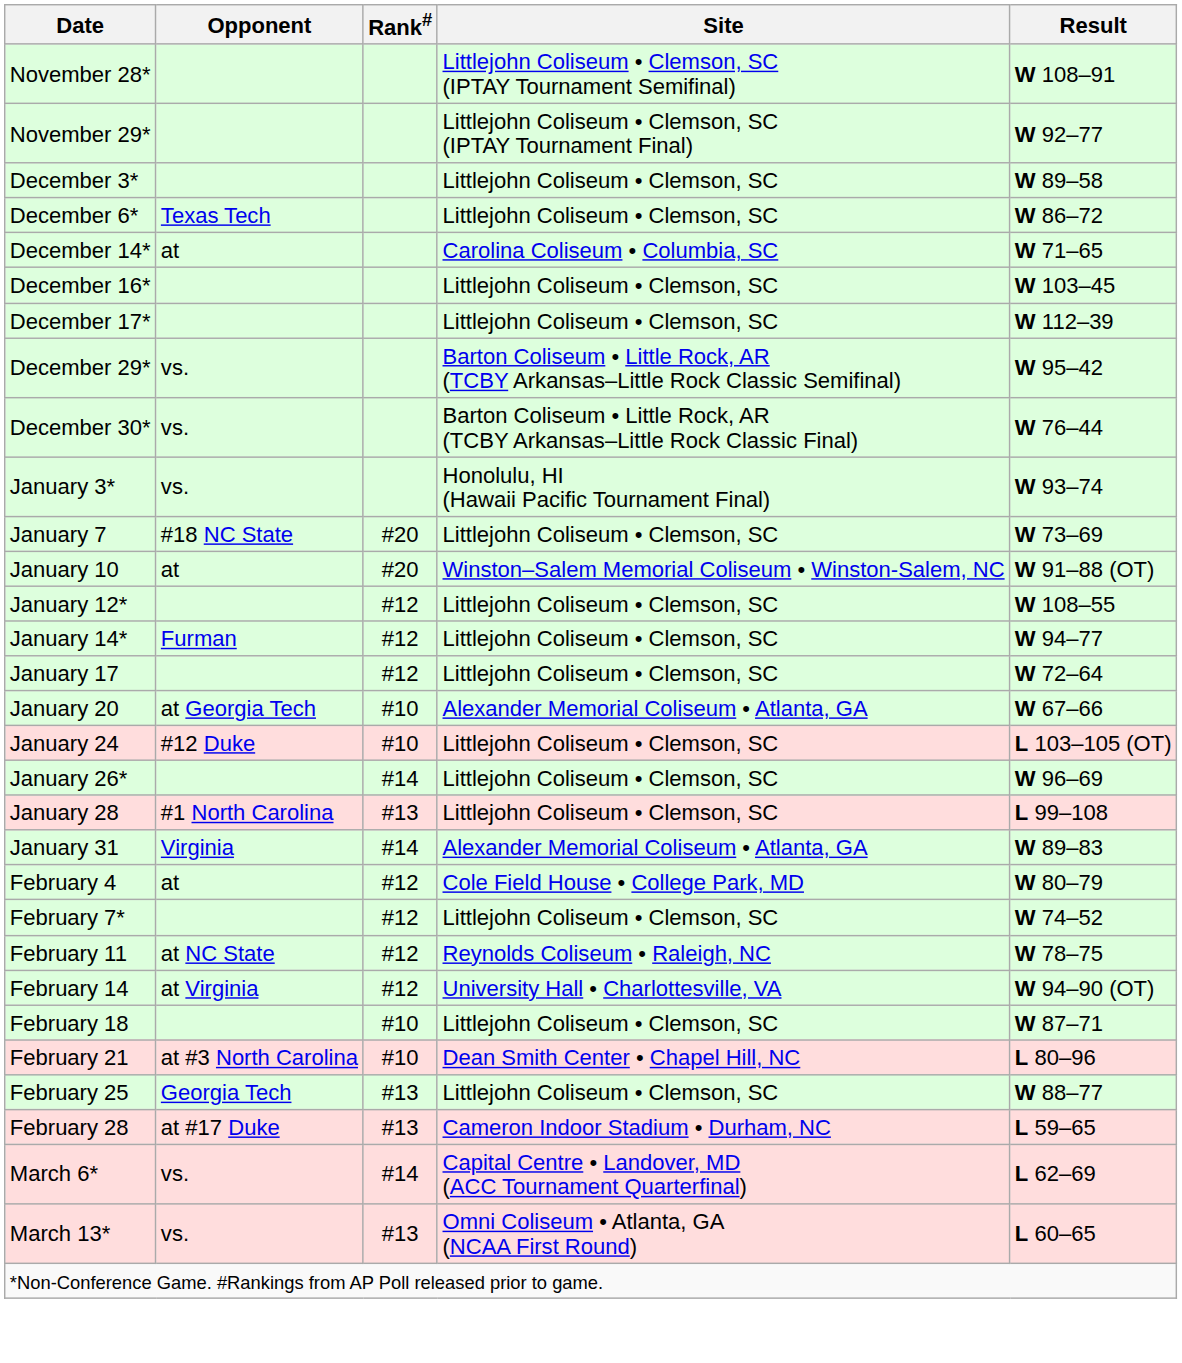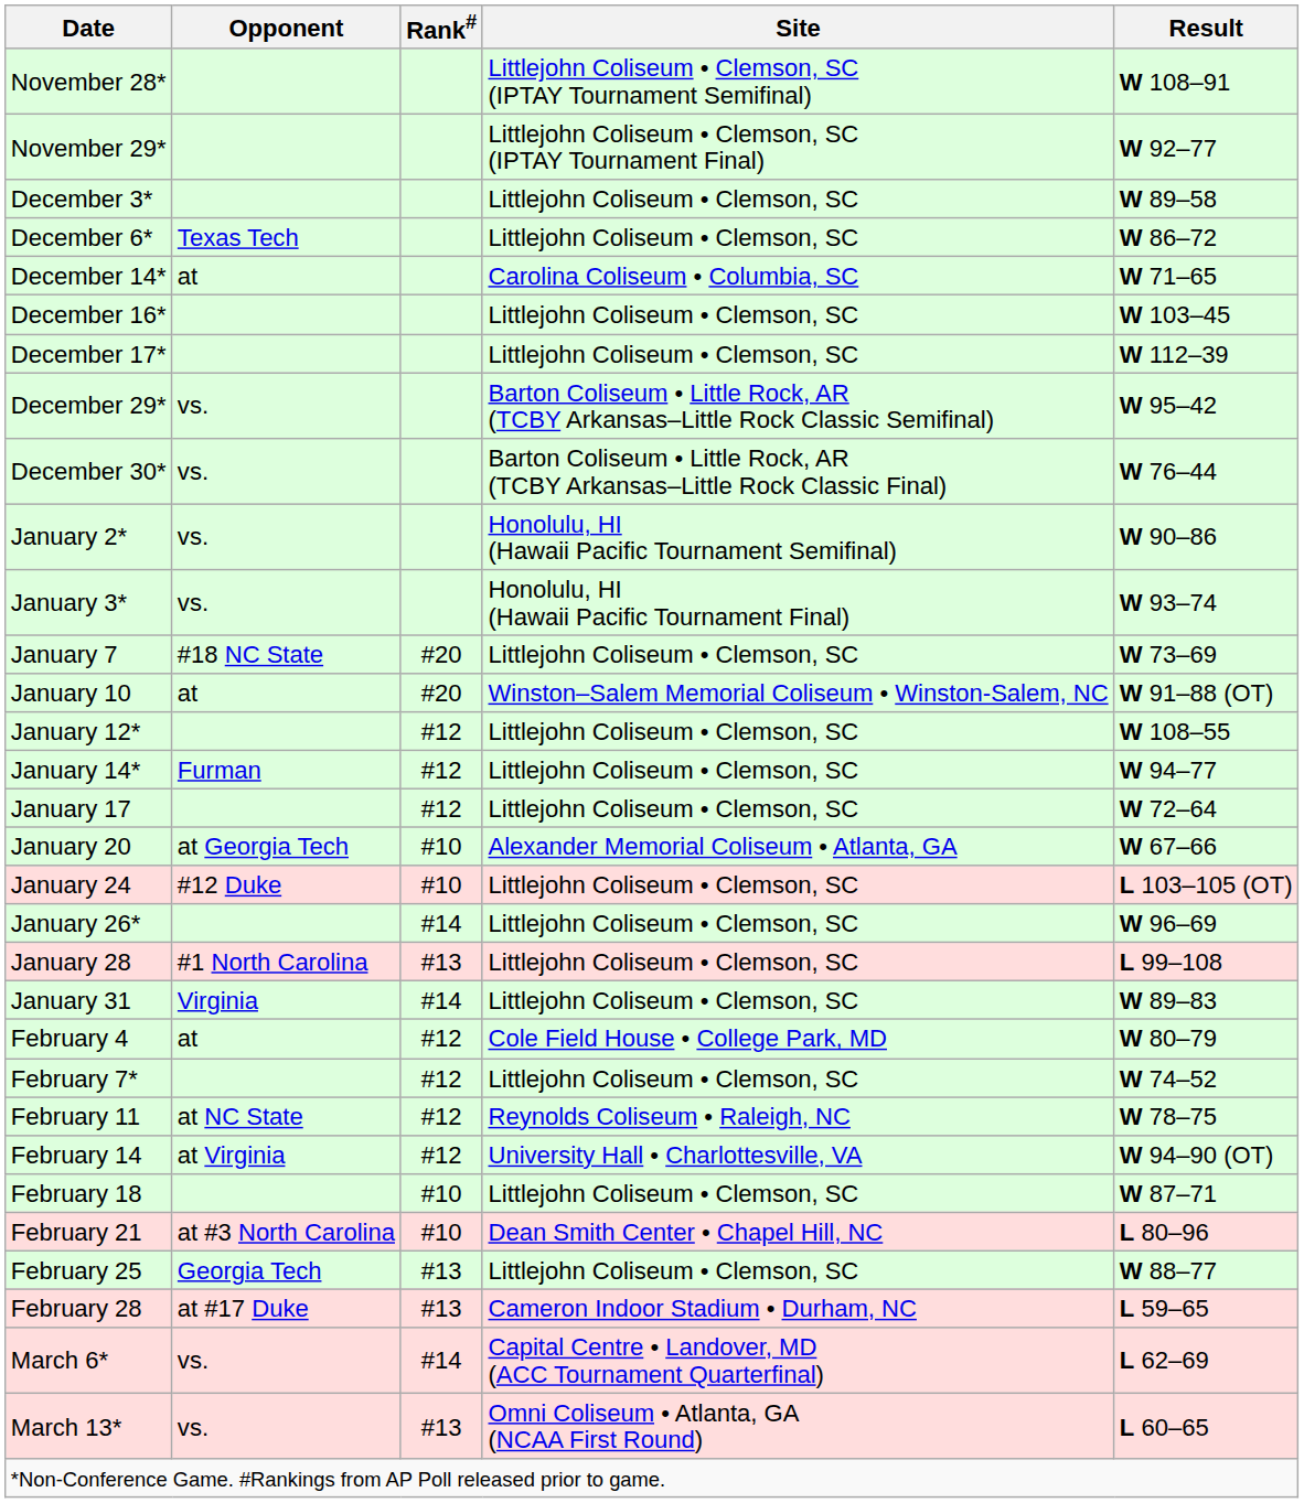 <table class="wikitable" style="font-size:95%;">
 <tr>
 <th>Date</th>
 <th>Opponent</th>
 <th>Rank<sup>#</sup></th>
 <th>Site</th>
 <th>Result</th>
 </tr>
 <tr style="background: #ddffdd;">
 <td>November 28*</td>
 <td></td>
 <td></td>
 <td><a href='#'>Littlejohn Coliseum</a> • <a href='#'>Clemson, SC</a><br>(IPTAY Tournament Semifinal)</td>
 <td><strong>W</strong> 108–91</td>
 </tr>
 <tr style="background: #ddffdd;">
 <td>November 29*</td>
 <td></td>
 <td></td>
 <td>Littlejohn Coliseum • Clemson, SC<br>(IPTAY Tournament Final)</td>
 <td><strong>W</strong> 92–77</td>
 </tr>
 <tr style="background: #ddffdd;">
 <td>December 3*</td>
 <td></td>
 <td></td>
 <td>Littlejohn Coliseum • Clemson, SC</td>
 <td><strong>W</strong> 89–58</td>
 </tr>
 <tr style="background: #ddffdd;">
 <td>December 6*</td>
 <td><a href='#'>Texas Tech</a></td>
 <td></td>
 <td>Littlejohn Coliseum • Clemson, SC</td>
 <td><strong>W</strong> 86–72</td>
 </tr>
 <tr style="background: #ddffdd;">
 <td>December 14*</td>
 <td>at </td>
 <td></td>
 <td><a href='#'>Carolina Coliseum</a> • <a href='#'>Columbia, SC</a></td>
 <td><strong>W</strong> 71–65</td>
 </tr>
 <tr style="background: #ddffdd;">
 <td>December 16*</td>
 <td></td>
 <td></td>
 <td>Littlejohn Coliseum • Clemson, SC</td>
 <td><strong>W</strong> 103–45</td>
 </tr>
 <tr style="background: #ddffdd;">
 <td>December 17*</td>
 <td></td>
 <td></td>
 <td>Littlejohn Coliseum • Clemson, SC</td>
 <td><strong>W</strong> 112–39</td>
 </tr>
 <tr style="background: #ddffdd;">
 <td>December 29*</td>
 <td>vs. </td>
 <td></td>
 <td><a href='#'>Barton Coliseum</a> • <a href='#'>Little Rock, AR</a><br>(<a href='#'>TCBY</a> Arkansas–Little Rock Classic Semifinal)</td>
 <td><strong>W</strong> 95–42</td>
 </tr>
 <tr style="background: #ddffdd;">
 <td>December 30*</td>
 <td>vs. </td>
 <td></td>
 <td>Barton Coliseum • Little Rock, AR<br>(TCBY Arkansas–Little Rock Classic Final)</td>
 <td><strong>W</strong> 76–44</td>
+</tr>
+<tr style="background: #ddffdd;">
+<td>January 2*</td>
+<td>vs. </td>
+<td></td>
+<td><a href='#'>Honolulu, HI</a><br>(Hawaii Pacific Tournament Semifinal)</td>
+<td><strong>W</strong> 90–86</td>
 </tr>
 <tr style="background: #ddffdd;">
 <td>January 3*</td>
 <td>vs. </td>
 <td></td>
 <td>Honolulu, HI<br>(Hawaii Pacific Tournament Final)</td>
 <td><strong>W</strong> 93–74</td>
 </tr>
 <tr style="background: #ddffdd;">
 <td>January 7</td>
 <td>#18 <a href='#'>NC State</a></td>
 <td align=center>#20</td>
 <td>Littlejohn Coliseum • Clemson, SC</td>
 <td><strong>W</strong> 73–69</td>
 </tr>
 <tr style="background: #ddffdd;">
 <td>January 10</td>
 <td>at </td>
 <td align=center>#20</td>
 <td><a href='#'>Winston–Salem Memorial Coliseum</a> • <a href='#'>Winston-Salem, NC</a></td>
 <td><strong>W</strong> 91–88 (OT)</td>
 </tr>
 <tr style="background: #ddffdd;">
 <td>January 12*</td>
 <td></td>
 <td align=center>#12</td>
 <td>Littlejohn Coliseum • Clemson, SC</td>
 <td><strong>W</strong> 108–55</td>
 </tr>
 <tr style="background: #ddffdd;">
 <td>January 14*</td>
 <td><a href='#'>Furman</a></td>
 <td align=center>#12</td>
 <td>Littlejohn Coliseum • Clemson, SC</td>
 <td><strong>W</strong> 94–77</td>
 </tr>
 <tr style="background: #ddffdd;">
 <td>January 17</td>
 <td></td>
 <td align=center>#12</td>
 <td>Littlejohn Coliseum • Clemson, SC</td>
 <td><strong>W</strong> 72–64</td>
 </tr>
 <tr style="background: #ddffdd;">
 <td>January 20</td>
 <td>at <a href='#'>Georgia Tech</a></td>
 <td align=center>#10</td>
 <td><a href='#'>Alexander Memorial Coliseum</a> • <a href='#'>Atlanta, GA</a></td>
 <td><strong>W</strong> 67–66</td>
 </tr>
 <tr style="background: #ffdddd;">
 <td>January 24</td>
 <td>#12 <a href='#'>Duke</a></td>
 <td align=center>#10</td>
 <td>Littlejohn Coliseum • Clemson, SC</td>
 <td><strong>L</strong> 103–105 (OT)</td>
 </tr>
 <tr style="background: #ddffdd;">
 <td>January 26*</td>
 <td></td>
 <td align=center>#14</td>
 <td>Littlejohn Coliseum • Clemson, SC</td>
 <td><strong>W</strong> 96–69</td>
 </tr>
 <tr style="background: #ffdddd;">
 <td>January 28</td>
 <td>#1 <a href='#'>North Carolina</a></td>
 <td align=center>#13</td>
 <td>Littlejohn Coliseum • Clemson, SC</td>
 <td><strong>L</strong> 99–108</td>
 </tr>
 <tr style="background: #ddffdd;">
 <td>January 31</td>
 <td><a href='#'>Virginia</a></td>
 <td align=center>#14</td>
-<td><a href='#'>Alexander Memorial Coliseum</a> • <a href='#'>Atlanta, GA</a></td>
+<td>Littlejohn Coliseum • Clemson, SC</td>
 <td><strong>W</strong> 89–83</td>
 </tr>
 <tr style="background: #ddffdd;">
 <td>February 4</td>
 <td>at </td>
 <td align=center>#12</td>
 <td><a href='#'>Cole Field House</a> • <a href='#'>College Park, MD</a></td>
 <td><strong>W</strong> 80–79</td>
 </tr>
 <tr style="background: #ddffdd;">
 <td>February 7*</td>
 <td></td>
 <td align=center>#12</td>
 <td>Littlejohn Coliseum • Clemson, SC</td>
 <td><strong>W</strong> 74–52</td>
 </tr>
 <tr style="background: #ddffdd;">
 <td>February 11</td>
 <td>at <a href='#'>NC State</a></td>
 <td align=center>#12</td>
 <td><a href='#'>Reynolds Coliseum</a> • <a href='#'>Raleigh, NC</a></td>
 <td><strong>W</strong> 78–75</td>
 </tr>
 <tr style="background: #ddffdd;">
 <td>February 14</td>
 <td>at <a href='#'>Virginia</a></td>
 <td align=center>#12</td>
 <td><a href='#'>University Hall</a> • <a href='#'>Charlottesville, VA</a></td>
 <td><strong>W</strong> 94–90 (OT)</td>
 </tr>
 <tr style="background: #ddffdd;">
 <td>February 18</td>
 <td></td>
 <td align=center>#10</td>
 <td>Littlejohn Coliseum • Clemson, SC</td>
 <td><strong>W</strong> 87–71</td>
 </tr>
 <tr style="background: #ffdddd;">
 <td>February 21</td>
 <td>at #3 <a href='#'>North Carolina</a></td>
 <td align=center>#10</td>
 <td><a href='#'>Dean Smith Center</a> • <a href='#'>Chapel Hill, NC</a></td>
 <td><strong>L</strong> 80–96</td>
 </tr>
 <tr style="background: #ddffdd;">
 <td>February 25</td>
 <td><a href='#'>Georgia Tech</a></td>
 <td align=center>#13</td>
 <td>Littlejohn Coliseum • Clemson, SC</td>
 <td><strong>W</strong> 88–77</td>
 </tr>
 <tr style="background: #ffdddd;">
 <td>February 28</td>
 <td>at #17 <a href='#'>Duke</a></td>
 <td align=center>#13</td>
 <td><a href='#'>Cameron Indoor Stadium</a> • <a href='#'>Durham, NC</a></td>
 <td><strong>L</strong> 59–65</td>
 </tr>
 <tr style="background: #ffdddd;">
 <td>March 6*</td>
 <td>vs. </td>
 <td align=center>#14</td>
 <td><a href='#'>Capital Centre</a> • <a href='#'>Landover, MD</a><br>(<a href='#'>ACC Tournament Quarterfinal</a>)</td>
 <td><strong>L</strong> 62–69</td>
 </tr>
 <tr style="background: #ffdddd;">
 <td>March 13*</td>
 <td>vs. </td>
 <td align=center>#13</td>
 <td><a href='#'>Omni Coliseum</a> • Atlanta, GA<br>(<a href='#'>NCAA First Round</a>)</td>
 <td><strong>L</strong> 60–65</td>
 </tr>
 <tr style="background:#f9f9f9;">
 <td colspan=5><small>*Non-Conference Game. #Rankings from AP Poll released prior to game.</small></td>
 </tr>
 </table>
